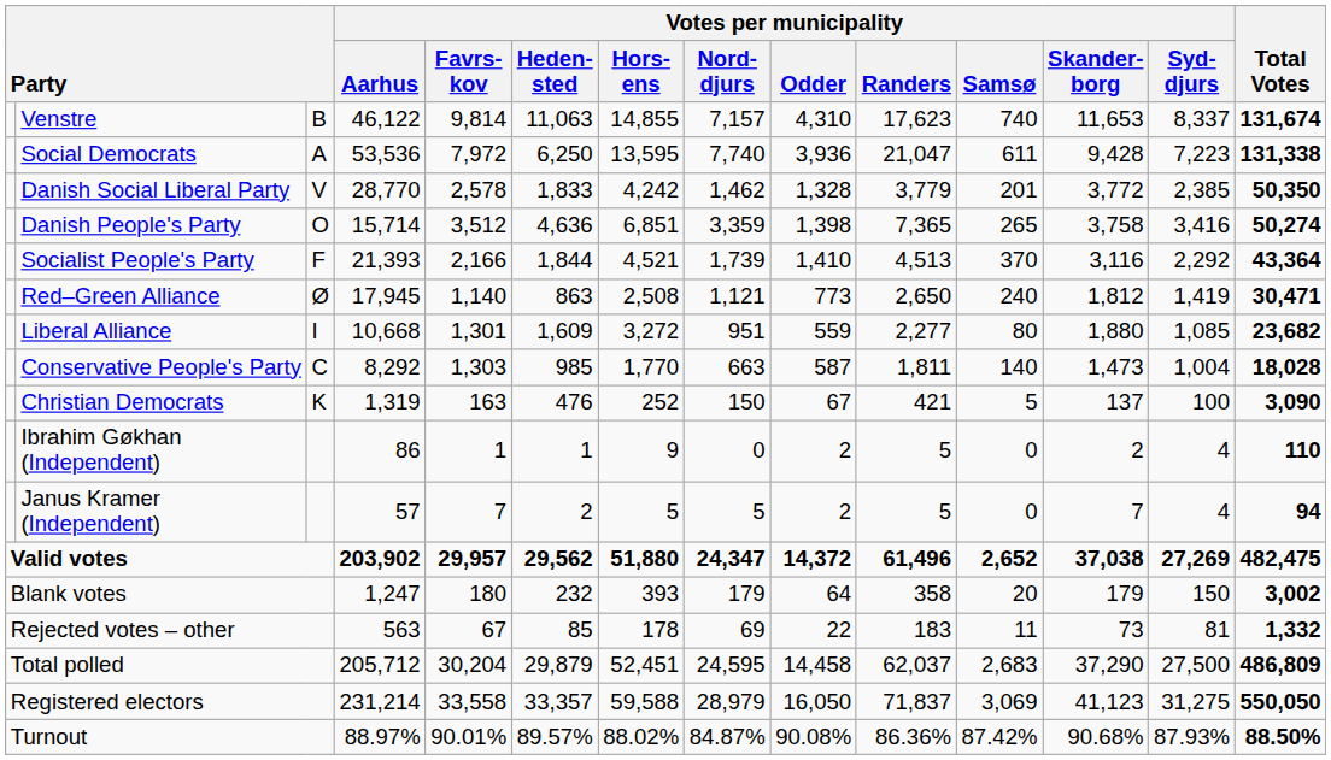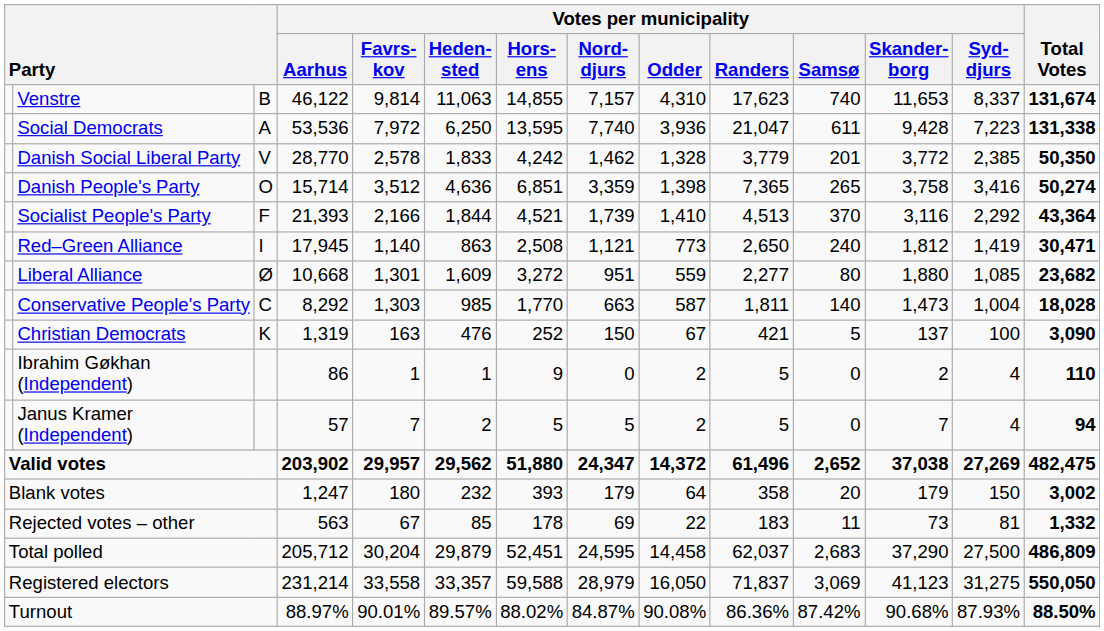 <table class="wikitable" border="1" style="text-align:right;">
 <tr>
 <th style="text-align:left;" valign=bottom rowspan=2 colspan=3>Party</th>
 <th colspan=10>Votes per municipality</th>
 <th align=center valign=bottom rowspan=2 width="50">Total Votes</th>
 </tr>
 <tr>
 <th align=center valign=bottom width="50"><a href='#'>Aarhus</a></th>
 <th align=center valign=bottom width="50"><a href='#'>Favrs- kov</a></th>
 <th align=center valign=bottom width="50"><a href='#'>Heden- sted</a></th>
 <th align=center valign=bottom width="50"><a href='#'>Hors- ens</a></th>
 <th align=center valign=bottom width="50"><a href='#'>Nord- djurs</a></th>
 <th align=center valign=bottom width="50"><a href='#'>Odder</a></th>
 <th align=center valign=bottom width="50"><a href='#'>Randers</a></th>
 <th align=center valign=bottom width="50"><a href='#'>Samsø</a></th>
 <th align=center valign=bottom width="50"><a href='#'>Skander- borg</a></th>
 <th align=center valign=bottom width="50"><a href='#'>Syd- djurs</a></th>
 </tr>
 <tr>
 <td></td>
 <td align=left><a href='#'>Venstre</a></td>
 <td align=left>B</td>
 <td>46,122</td>
 <td>9,814</td>
 <td>11,063</td>
 <td>14,855</td>
 <td>7,157</td>
 <td>4,310</td>
 <td>17,623</td>
 <td>740</td>
 <td>11,653</td>
 <td>8,337</td>
 <td><strong>131,674</strong></td>
 </tr>
 <tr>
 <td></td>
 <td align=left><a href='#'>Social Democrats</a></td>
 <td align=left>A</td>
 <td>53,536</td>
 <td>7,972</td>
 <td>6,250</td>
 <td>13,595</td>
 <td>7,740</td>
 <td>3,936</td>
 <td>21,047</td>
 <td>611</td>
 <td>9,428</td>
 <td>7,223</td>
 <td><strong>131,338</strong></td>
 </tr>
 <tr>
 <td></td>
 <td align=left><a href='#'>Danish Social Liberal Party</a></td>
 <td align=left>V</td>
 <td>28,770</td>
 <td>2,578</td>
 <td>1,833</td>
 <td>4,242</td>
 <td>1,462</td>
 <td>1,328</td>
 <td>3,779</td>
 <td>201</td>
 <td>3,772</td>
 <td>2,385</td>
 <td><strong>50,350</strong></td>
 </tr>
 <tr>
 <td></td>
 <td align=left><a href='#'>Danish People's Party</a></td>
 <td align=left>O</td>
 <td>15,714</td>
 <td>3,512</td>
 <td>4,636</td>
 <td>6,851</td>
 <td>3,359</td>
 <td>1,398</td>
 <td>7,365</td>
 <td>265</td>
 <td>3,758</td>
 <td>3,416</td>
 <td><strong>50,274</strong></td>
 </tr>
 <tr>
 <td></td>
 <td align=left><a href='#'>Socialist People's Party</a></td>
 <td align=left>F</td>
 <td>21,393</td>
 <td>2,166</td>
 <td>1,844</td>
 <td>4,521</td>
 <td>1,739</td>
 <td>1,410</td>
 <td>4,513</td>
 <td>370</td>
 <td>3,116</td>
 <td>2,292</td>
 <td><strong>43,364</strong></td>
 </tr>
 <tr>
 <td></td>
 <td align=left><a href='#'>Red–Green Alliance</a></td>
-<td align=left>Ø</td>
+<td align=left>I</td>
 <td>17,945</td>
 <td>1,140</td>
 <td>863</td>
 <td>2,508</td>
 <td>1,121</td>
 <td>773</td>
 <td>2,650</td>
 <td>240</td>
 <td>1,812</td>
 <td>1,419</td>
 <td><strong>30,471</strong></td>
 </tr>
 <tr>
 <td></td>
 <td align=left><a href='#'>Liberal Alliance</a></td>
-<td align=left>I</td>
+<td align=left>Ø</td>
 <td>10,668</td>
 <td>1,301</td>
 <td>1,609</td>
 <td>3,272</td>
 <td>951</td>
 <td>559</td>
 <td>2,277</td>
 <td>80</td>
 <td>1,880</td>
 <td>1,085</td>
 <td><strong>23,682</strong></td>
 </tr>
 <tr>
 <td></td>
 <td align=left style="white-space: nowrap;"><a href='#'>Conservative People's Party</a></td>
 <td align=left>C</td>
 <td>8,292</td>
 <td>1,303</td>
 <td>985</td>
 <td>1,770</td>
 <td>663</td>
 <td>587</td>
 <td>1,811</td>
 <td>140</td>
 <td>1,473</td>
 <td>1,004</td>
 <td><strong>18,028</strong></td>
 </tr>
 <tr>
 <td></td>
 <td align=left><a href='#'>Christian Democrats</a></td>
 <td align=left>K</td>
 <td>1,319</td>
 <td>163</td>
 <td>476</td>
 <td>252</td>
 <td>150</td>
 <td>67</td>
 <td>421</td>
 <td>5</td>
 <td>137</td>
 <td>100</td>
 <td><strong>3,090</strong></td>
 </tr>
 <tr>
 <td></td>
 <td align=left>Ibrahim Gøkhan (<a href='#'>Independent</a>)</td>
 <td></td>
 <td>86</td>
 <td>1</td>
 <td>1</td>
 <td>9</td>
 <td>0</td>
 <td>2</td>
 <td>5</td>
 <td>0</td>
 <td>2</td>
 <td>4</td>
 <td><strong>110</strong></td>
 </tr>
 <tr>
 <td></td>
 <td align=left>Janus Kramer (<a href='#'>Independent</a>)</td>
 <td></td>
 <td>57</td>
 <td>7</td>
 <td>2</td>
 <td>5</td>
 <td>5</td>
 <td>2</td>
 <td>5</td>
 <td>0</td>
 <td>7</td>
 <td>4</td>
 <td><strong>94</strong></td>
 </tr>
 <tr style="font-weight:bold">
 <td align=left colspan=3>Valid votes</td>
 <td>203,902</td>
 <td>29,957</td>
 <td>29,562</td>
 <td>51,880</td>
 <td>24,347</td>
 <td>14,372</td>
 <td>61,496</td>
 <td>2,652</td>
 <td>37,038</td>
 <td>27,269</td>
 <td>482,475</td>
 </tr>
 <tr>
 <td align=left colspan=3>Blank votes</td>
 <td>1,247</td>
 <td>180</td>
 <td>232</td>
 <td>393</td>
 <td>179</td>
 <td>64</td>
 <td>358</td>
 <td>20</td>
 <td>179</td>
 <td>150</td>
 <td><strong>3,002</strong></td>
 </tr>
 <tr>
 <td align=left colspan=3>Rejected votes – other</td>
 <td>563</td>
 <td>67</td>
 <td>85</td>
 <td>178</td>
 <td>69</td>
 <td>22</td>
 <td>183</td>
 <td>11</td>
 <td>73</td>
 <td>81</td>
 <td><strong>1,332</strong></td>
 </tr>
 <tr>
 <td align=left colspan=3>Total polled</td>
 <td>205,712</td>
 <td>30,204</td>
 <td>29,879</td>
 <td>52,451</td>
 <td>24,595</td>
 <td>14,458</td>
 <td>62,037</td>
 <td>2,683</td>
 <td>37,290</td>
 <td>27,500</td>
 <td><strong>486,809</strong></td>
 </tr>
 <tr>
 <td align=left colspan=3>Registered electors</td>
 <td>231,214</td>
 <td>33,558</td>
 <td>33,357</td>
 <td>59,588</td>
 <td>28,979</td>
 <td>16,050</td>
 <td>71,837</td>
 <td>3,069</td>
 <td>41,123</td>
 <td>31,275</td>
 <td><strong>550,050</strong></td>
 </tr>
 <tr>
 <td align=left colspan=3>Turnout</td>
 <td>88.97%</td>
 <td>90.01%</td>
 <td>89.57%</td>
 <td>88.02%</td>
 <td>84.87%</td>
 <td>90.08%</td>
 <td>86.36%</td>
 <td>87.42%</td>
 <td>90.68%</td>
 <td>87.93%</td>
 <td><strong>88.50%</strong></td>
 </tr>
 </table>
